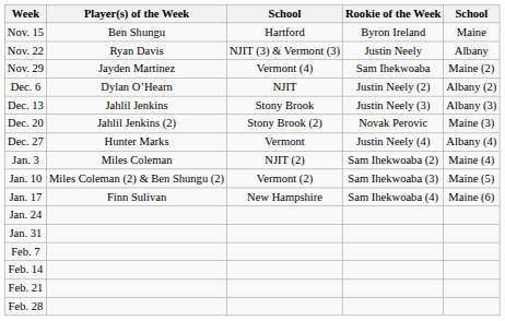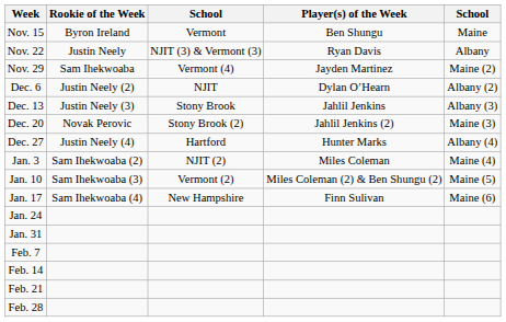 <table class="wikitable" style="text-align:center">
 <tr>
 <th>Week</th>
+<th>Rookie of the Week</th>
+<th>School</th>
 <th>Player(s) of the Week</th>
-<th>School</th>
-<th>Rookie of the Week</th>
 <th>School</th>
 </tr>
 <tr>
 <td>Nov. 15</td>
+<td>Byron Ireland</td>
+<td>Vermont</td>
 <td>Ben Shungu</td>
-<td>Hartford</td>
-<td>Byron Ireland</td>
 <td>Maine</td>
 </tr>
 <tr>
 <td>Nov. 22</td>
+<td>Justin Neely</td>
+<td>NJIT (3) & Vermont (3)</td>
 <td>Ryan Davis</td>
-<td>NJIT (3) & Vermont (3)</td>
-<td>Justin Neely</td>
 <td>Albany</td>
 </tr>
 <tr>
 <td>Nov. 29</td>
+<td>Sam Ihekwoaba</td>
+<td>Vermont (4)</td>
 <td>Jayden Martinez</td>
-<td>Vermont (4)</td>
-<td>Sam Ihekwoaba</td>
 <td>Maine (2)</td>
 </tr>
 <tr>
 <td>Dec. 6</td>
+<td>Justin Neely (2)</td>
+<td>NJIT</td>
 <td>Dylan O’Hearn</td>
-<td>NJIT</td>
-<td>Justin Neely (2)</td>
 <td>Albany (2)</td>
 </tr>
 <tr>
 <td>Dec. 13</td>
+<td>Justin Neely (3)</td>
+<td>Stony Brook</td>
 <td>Jahlil Jenkins</td>
-<td>Stony Brook</td>
-<td>Justin Neely (3)</td>
 <td>Albany (3)</td>
 </tr>
 <tr>
 <td>Dec. 20</td>
+<td>Novak Perovic</td>
+<td>Stony Brook (2)</td>
 <td>Jahlil Jenkins (2)</td>
-<td>Stony Brook (2)</td>
-<td>Novak Perovic</td>
 <td>Maine (3)</td>
 </tr>
 <tr>
 <td>Dec. 27</td>
+<td>Justin Neely (4)</td>
+<td>Hartford</td>
 <td>Hunter Marks</td>
-<td>Vermont</td>
-<td>Justin Neely (4)</td>
 <td>Albany (4)</td>
 </tr>
 <tr>
 <td>Jan. 3</td>
+<td>Sam Ihekwoaba (2)</td>
+<td>NJIT (2)</td>
 <td>Miles Coleman</td>
-<td>NJIT (2)</td>
-<td>Sam Ihekwoaba (2)</td>
 <td>Maine (4)</td>
 </tr>
 <tr>
 <td>Jan. 10</td>
+<td>Sam Ihekwoaba (3)</td>
+<td>Vermont (2)</td>
 <td>Miles Coleman (2) & Ben Shungu (2)</td>
-<td>Vermont (2)</td>
-<td>Sam Ihekwoaba (3)</td>
 <td>Maine (5)</td>
 </tr>
 <tr>
 <td>Jan. 17</td>
+<td>Sam Ihekwoaba (4)</td>
+<td>New Hampshire</td>
 <td>Finn Sulivan</td>
-<td>New Hampshire</td>
-<td>Sam Ihekwoaba (4)</td>
 <td>Maine (6)</td>
 </tr>
 <tr>
 <td>Jan. 24</td>
 <td></td>
 <td></td>
 <td></td>
 <td></td>
 </tr>
 <tr>
 <td>Jan. 31</td>
 <td></td>
 <td></td>
 <td></td>
 <td></td>
 </tr>
 <tr>
 <td>Feb. 7</td>
 <td></td>
 <td></td>
 <td></td>
 <td></td>
 </tr>
 <tr>
 <td>Feb. 14</td>
 <td></td>
 <td></td>
 <td></td>
 <td></td>
 </tr>
 <tr>
 <td>Feb. 21</td>
 <td></td>
 <td></td>
 <td></td>
 <td></td>
 </tr>
 <tr>
 <td>Feb. 28</td>
 <td></td>
 <td></td>
 <td></td>
 <td></td>
 </tr>
 </table>
